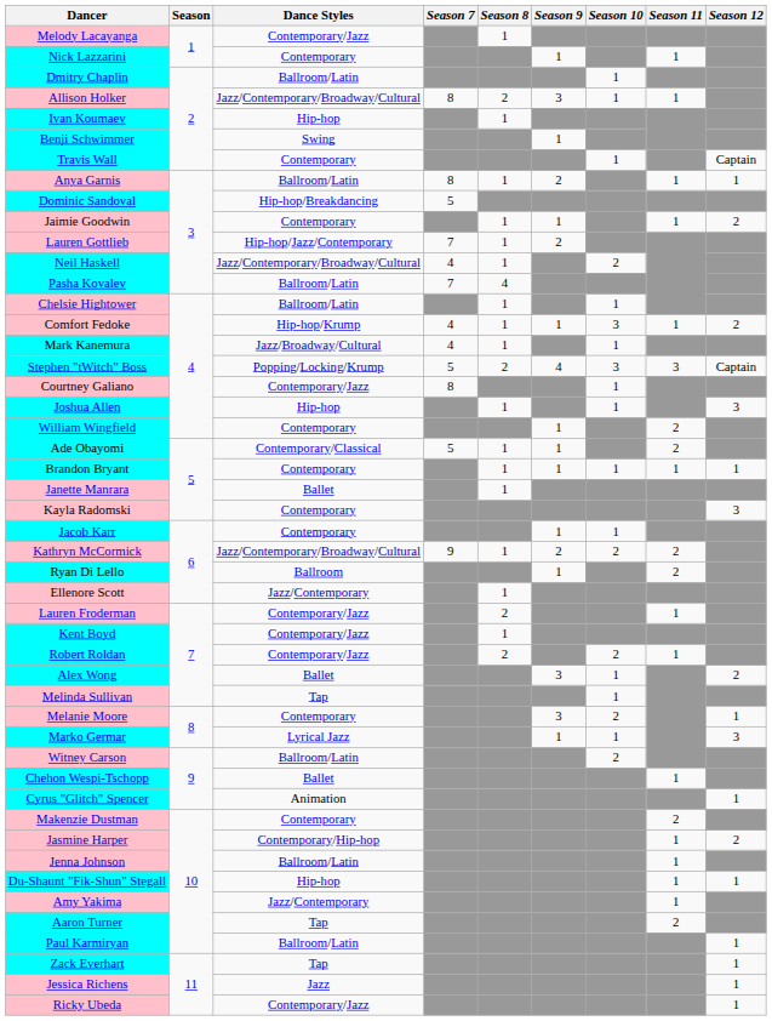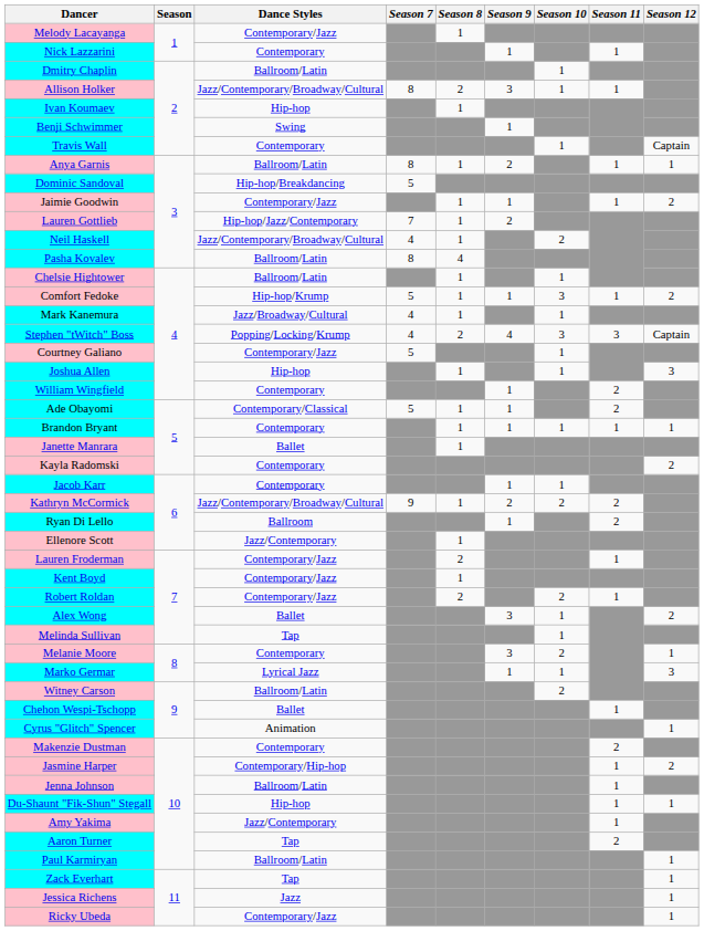 <table class="wikitable sortable"  style="text-align:center;">
 <tr>
 <th>Dancer</th>
 <th>Season</th>
 <th>Dance Styles</th>
 <th><em>Season 7</em></th>
 <th><em>Season 8</em></th>
 <th><em>Season 9</em></th>
 <th><em>Season 10</em></th>
 <th><em>Season 11</em></th>
 <th><em>Season 12</em></th>
 </tr>
 <tr>
 <td bgcolor="pink"><a href='#'>Melody Lacayanga</a></td>
 <td rowspan="2"><a href='#'>1</a></td>
 <td><a href='#'>Contemporary</a>/<a href='#'>Jazz</a></td>
 <td bgcolor="999999"></td>
 <td>1</td>
 <td bgcolor="999999"></td>
 <td bgcolor="999999"></td>
 <td bgcolor="999999"></td>
 <td bgcolor="999999"></td>
 </tr>
 <tr>
 <td bgcolor="cyan"><a href='#'>Nick Lazzarini</a></td>
 <td><a href='#'>Contemporary</a></td>
 <td bgcolor="999999"></td>
 <td bgcolor="999999"></td>
 <td>1</td>
 <td bgcolor="999999"></td>
 <td>1</td>
 <td bgcolor="999999"></td>
 </tr>
 <tr>
 <td bgcolor="cyan"><a href='#'>Dmitry Chaplin</a></td>
 <td rowspan="5"><a href='#'>2</a></td>
 <td><a href='#'>Ballroom</a>/<a href='#'>Latin</a></td>
 <td bgcolor="999999"></td>
 <td bgcolor="999999"></td>
 <td bgcolor="999999"></td>
 <td>1</td>
 <td bgcolor="999999"></td>
 <td bgcolor="999999"></td>
 </tr>
 <tr>
 <td bgcolor="pink"><a href='#'>Allison Holker</a></td>
 <td><a href='#'>Jazz</a>/<a href='#'>Contemporary</a>/<a href='#'>Broadway</a>/<a href='#'>Cultural</a></td>
 <td>8</td>
 <td>2</td>
 <td>3</td>
 <td>1</td>
 <td>1</td>
 <td bgcolor="999999"></td>
 </tr>
 <tr>
 <td bgcolor="cyan"><a href='#'>Ivan Koumaev</a></td>
 <td><a href='#'>Hip-hop</a></td>
 <td bgcolor="999999"></td>
 <td>1</td>
 <td bgcolor="999999"></td>
 <td bgcolor="999999"></td>
 <td rowspan=2 bgcolor="999999"></td>
 <td bgcolor="999999"></td>
 </tr>
 <tr>
 <td bgcolor="cyan"><a href='#'>Benji Schwimmer</a></td>
 <td><a href='#'>Swing</a></td>
 <td bgcolor="999999"></td>
 <td bgcolor="999999"></td>
 <td>1</td>
 <td bgcolor="999999"></td>
 <td bgcolor="999999"></td>
 </tr>
 <tr>
 <td bgcolor="cyan"><a href='#'>Travis Wall</a></td>
 <td><a href='#'>Contemporary</a></td>
 <td bgcolor="999999"></td>
 <td bgcolor="999999"></td>
 <td bgcolor="999999"></td>
 <td>1</td>
 <td bgcolor="999999"></td>
 <td>Captain</td>
 </tr>
 <tr>
 <td bgcolor="pink"><a href='#'>Anya Garnis</a></td>
 <td rowspan=6><a href='#'>3</a></td>
 <td><a href='#'>Ballroom</a>/<a href='#'>Latin</a></td>
 <td>8</td>
 <td>1</td>
 <td>2</td>
 <td bgcolor="999999"></td>
 <td>1</td>
 <td>1</td>
 </tr>
 <tr>
 <td bgcolor="cyan"><a href='#'>Dominic Sandoval</a></td>
 <td><a href='#'>Hip-hop</a>/<a href='#'>Breakdancing</a></td>
 <td>5</td>
 <td bgcolor="999999"></td>
 <td bgcolor="999999"></td>
 <td bgcolor="999999"></td>
 <td bgcolor="999999"></td>
 <td bgcolor="999999"></td>
 </tr>
 <tr>
 <td bgcolor="pink">Jaimie Goodwin</td>
-<td><a href='#'>Contemporary</a></td>
+<td><a href='#'>Contemporary</a>/<a href='#'>Jazz</a></td>
 <td bgcolor="999999"></td>
 <td>1</td>
 <td>1</td>
 <td bgcolor="999999"></td>
 <td>1</td>
 <td>2</td>
 </tr>
 <tr>
 <td bgcolor="pink"><a href='#'>Lauren Gottlieb</a></td>
 <td><a href='#'>Hip-hop</a>/<a href='#'>Jazz</a>/<a href='#'>Contemporary</a></td>
 <td>7</td>
 <td>1</td>
 <td>2</td>
 <td bgcolor="999999"></td>
 <td rowspan=4 bgcolor="999999"></td>
 <td bgcolor="999999"></td>
 </tr>
 <tr>
 <td bgcolor="cyan"><a href='#'>Neil Haskell</a></td>
 <td><a href='#'>Jazz</a>/<a href='#'>Contemporary</a>/<a href='#'>Broadway</a>/<a href='#'>Cultural</a></td>
 <td>4</td>
 <td>1</td>
 <td bgcolor="999999"></td>
 <td>2</td>
 <td bgcolor="999999"></td>
 </tr>
 <tr>
 <td bgcolor="cyan"><a href='#'>Pasha Kovalev</a></td>
 <td><a href='#'>Ballroom</a>/<a href='#'>Latin</a></td>
-<td>7</td>
+<td>8</td>
 <td>4</td>
 <td bgcolor="999999"></td>
 <td bgcolor="999999"></td>
 <td bgcolor="999999"></td>
 </tr>
 <tr>
 <td bgcolor="pink"><a href='#'>Chelsie Hightower</a></td>
 <td rowspan=7><a href='#'>4</a></td>
 <td><a href='#'>Ballroom</a>/<a href='#'>Latin</a></td>
 <td bgcolor="999999"></td>
 <td>1</td>
 <td bgcolor="999999"></td>
 <td>1</td>
 <td bgcolor="999999"></td>
 </tr>
 <tr>
 <td bgcolor="pink">Comfort Fedoke</td>
 <td><a href='#'>Hip-hop</a>/<a href='#'>Krump</a></td>
-<td>4</td>
+<td>5</td>
 <td>1</td>
 <td>1</td>
 <td>3</td>
 <td>1</td>
 <td>2</td>
 </tr>
 <tr>
 <td bgcolor="cyan">Mark Kanemura</td>
 <td><a href='#'>Jazz</a>/<a href='#'>Broadway</a>/<a href='#'>Cultural</a></td>
 <td>4</td>
 <td>1</td>
 <td bgcolor="999999"></td>
 <td>1</td>
 <td bgcolor="999999"></td>
 <td bgcolor="999999"></td>
 </tr>
 <tr>
 <td bgcolor="cyan"><a href='#'>Stephen "tWitch" Boss</a></td>
 <td><a href='#'>Popping</a>/<a href='#'>Locking</a>/<a href='#'>Krump</a></td>
-<td>5</td>
+<td>4</td>
 <td>2</td>
 <td>4</td>
 <td>3</td>
 <td>3</td>
 <td>Captain</td>
 </tr>
 <tr>
 <td bgcolor="pink">Courtney Galiano</td>
 <td><a href='#'>Contemporary</a>/<a href='#'>Jazz</a></td>
-<td align="center">8</td>
+<td align="center">5</td>
 <td bgcolor="999999"></td>
 <td bgcolor="999999"></td>
 <td align="center">1</td>
 <td rowspan=2 bgcolor="999999"></td>
 <td bgcolor="999999"></td>
 </tr>
 <tr>
 <td bgcolor="cyan"><a href='#'>Joshua Allen</a></td>
 <td><a href='#'>Hip-hop</a></td>
 <td bgcolor="999999"></td>
 <td align="center">1</td>
 <td bgcolor="999999"></td>
 <td>1</td>
 <td>3</td>
 </tr>
 <tr>
 <td bgcolor="cyan"><a href='#'>William Wingfield</a></td>
 <td><a href='#'>Contemporary</a></td>
 <td bgcolor="999999"></td>
 <td bgcolor="999999"></td>
 <td>1</td>
 <td bgcolor="999999"></td>
 <td>2</td>
 <td bgcolor="999999"></td>
 </tr>
 <tr>
 <td bgcolor="cyan">Ade Obayomi</td>
 <td rowspan="4"><a href='#'>5</a></td>
 <td><a href='#'>Contemporary</a>/<a href='#'>Classical</a></td>
 <td>5</td>
 <td>1</td>
 <td>1</td>
 <td bgcolor="999999"></td>
 <td>2</td>
 <td bgcolor="999999"></td>
 </tr>
 <tr>
 <td bgcolor="cyan">Brandon Bryant</td>
 <td><a href='#'>Contemporary</a></td>
 <td bgcolor="999999"></td>
 <td>1</td>
 <td>1</td>
 <td>1</td>
 <td>1</td>
 <td>1</td>
 </tr>
 <tr>
 <td bgcolor="pink"><a href='#'>Janette Manrara</a></td>
 <td><a href='#'>Ballet</a></td>
 <td bgcolor="999999"></td>
 <td>1</td>
 <td bgcolor="999999"></td>
 <td bgcolor="999999"></td>
 <td bgcolor="999999"></td>
 <td bgcolor="999999"></td>
 </tr>
 <tr>
 <td bgcolor="pink">Kayla Radomski</td>
 <td><a href='#'>Contemporary</a></td>
 <td bgcolor="999999"></td>
 <td bgcolor="999999"></td>
 <td bgcolor="999999"></td>
 <td bgcolor="999999"></td>
 <td bgcolor="999999"></td>
-<td>3</td>
+<td>2</td>
 </tr>
 <tr>
 <td bgcolor="cyan"><a href='#'>Jacob Karr</a></td>
 <td rowspan="4"><a href='#'>6</a></td>
 <td><a href='#'>Contemporary</a></td>
 <td bgcolor="999999"></td>
 <td bgcolor="999999"></td>
 <td>1</td>
 <td>1</td>
 <td bgcolor="999999"></td>
 <td bgcolor="999999"></td>
 </tr>
 <tr>
 <td bgcolor="pink"><a href='#'>Kathryn McCormick</a></td>
 <td><a href='#'>Jazz</a>/<a href='#'>Contemporary</a>/<a href='#'>Broadway</a>/<a href='#'>Cultural</a></td>
 <td>9</td>
 <td>1</td>
 <td>2</td>
 <td>2</td>
 <td>2</td>
 <td bgcolor="999999"></td>
 </tr>
 <tr>
 <td bgcolor="cyan">Ryan Di Lello</td>
 <td><a href='#'>Ballroom</a></td>
 <td bgcolor="999999"></td>
 <td bgcolor="999999"></td>
 <td>1</td>
 <td bgcolor="999999"></td>
 <td>2</td>
 <td bgcolor="999999"></td>
 </tr>
 <tr>
 <td bgcolor="pink">Ellenore Scott</td>
 <td><a href='#'>Jazz</a>/<a href='#'>Contemporary</a></td>
 <td bgcolor="999999"></td>
 <td>1</td>
 <td bgcolor="999999"></td>
 <td bgcolor="999999"></td>
 <td bgcolor="999999"></td>
 <td bgcolor="999999"></td>
 </tr>
 <tr>
 <td bgcolor="pink"><a href='#'>Lauren Froderman</a></td>
 <td rowspan="5"><a href='#'>7</a></td>
 <td><a href='#'>Contemporary</a>/<a href='#'>Jazz</a></td>
 <td bgcolor="999999"></td>
 <td>2</td>
 <td bgcolor="999999"></td>
 <td bgcolor="999999"></td>
 <td>1</td>
 <td bgcolor="999999"></td>
 </tr>
 <tr>
 <td bgcolor="cyan"><a href='#'>Kent Boyd</a></td>
 <td><a href='#'>Contemporary</a>/<a href='#'>Jazz</a></td>
 <td bgcolor="999999"></td>
 <td>1</td>
 <td bgcolor="999999"></td>
 <td bgcolor="999999"></td>
 <td bgcolor="999999"></td>
 <td bgcolor="999999"></td>
 </tr>
 <tr>
 <td bgcolor="cyan"><a href='#'>Robert Roldan</a></td>
 <td><a href='#'>Contemporary</a>/<a href='#'>Jazz</a></td>
 <td bgcolor="999999"></td>
 <td>2</td>
 <td bgcolor="999999"></td>
 <td>2</td>
 <td>1</td>
 <td bgcolor="999999"></td>
 </tr>
 <tr>
 <td bgcolor="cyan"><a href='#'>Alex Wong</a></td>
 <td><a href='#'>Ballet</a></td>
 <td bgcolor="999999"></td>
 <td bgcolor="999999"></td>
 <td>3</td>
 <td>1</td>
 <td rowspan=5 bgcolor="999999"></td>
 <td>2</td>
 </tr>
 <tr>
 <td bgcolor="pink"><a href='#'>Melinda Sullivan</a></td>
 <td><a href='#'>Tap</a></td>
 <td bgcolor="999999"></td>
 <td bgcolor="999999"></td>
 <td bgcolor="999999"></td>
 <td>1</td>
 <td bgcolor="999999"></td>
 </tr>
 <tr>
 <td bgcolor="pink"><a href='#'>Melanie Moore</a></td>
 <td rowspan="2"><a href='#'>8</a></td>
 <td><a href='#'>Contemporary</a></td>
 <td bgcolor="999999"></td>
 <td bgcolor="999999"></td>
 <td>3</td>
 <td>2</td>
 <td>1</td>
 </tr>
 <tr>
 <td bgcolor="cyan"><a href='#'>Marko Germar</a></td>
 <td><a href='#'>Lyrical Jazz</a></td>
 <td bgcolor="999999"></td>
 <td bgcolor="999999"></td>
 <td>1</td>
 <td>1</td>
 <td>3</td>
 </tr>
 <tr>
 <td bgcolor="pink"><a href='#'>Witney Carson</a></td>
 <td rowspan="3"><a href='#'>9</a></td>
 <td><a href='#'>Ballroom</a>/<a href='#'>Latin</a></td>
 <td bgcolor="999999"></td>
 <td bgcolor="999999"></td>
 <td bgcolor="999999"></td>
 <td>2</td>
 <td bgcolor="999999"></td>
 </tr>
 <tr>
 <td bgcolor="cyan"><a href='#'>Chehon Wespi-Tschopp</a></td>
 <td><a href='#'>Ballet</a></td>
 <td bgcolor="999999"></td>
 <td bgcolor="999999"></td>
 <td bgcolor="999999"></td>
 <td bgcolor="999999"></td>
 <td>1</td>
 <td bgcolor="999999"></td>
 </tr>
 <tr>
 <td bgcolor="cyan"><a href='#'>Cyrus "Glitch" Spencer</a></td>
 <td>Animation</td>
 <td bgcolor="999999"></td>
 <td bgcolor="999999"></td>
 <td bgcolor="999999"></td>
 <td bgcolor="999999"></td>
 <td bgcolor="999999"></td>
 <td>1</td>
 </tr>
 <tr>
 <td bgcolor="pink"><a href='#'>Makenzie Dustman</a></td>
 <td rowspan="7"><a href='#'>10</a></td>
 <td><a href='#'>Contemporary</a></td>
 <td bgcolor="999999"></td>
 <td bgcolor="999999"></td>
 <td bgcolor="999999"></td>
 <td bgcolor="999999"></td>
 <td>2</td>
 <td bgcolor="999999"></td>
 </tr>
 <tr>
 <td bgcolor="pink"><a href='#'>Jasmine Harper</a></td>
 <td><a href='#'>Contemporary</a>/<a href='#'>Hip-hop</a></td>
 <td bgcolor="999999"></td>
 <td bgcolor="999999"></td>
 <td bgcolor="999999"></td>
 <td bgcolor="999999"></td>
 <td>1</td>
 <td>2</td>
 </tr>
 <tr>
 <td bgcolor="pink"><a href='#'>Jenna Johnson</a></td>
 <td><a href='#'>Ballroom</a>/<a href='#'>Latin</a></td>
 <td bgcolor="999999"></td>
 <td bgcolor="999999"></td>
 <td bgcolor="999999"></td>
 <td bgcolor="999999"></td>
 <td>1</td>
 <td bgcolor="999999"></td>
 </tr>
 <tr>
 <td bgcolor="cyan"><a href='#'>Du-Shaunt "Fik-Shun" Stegall</a></td>
 <td><a href='#'>Hip-hop</a></td>
 <td bgcolor="999999"></td>
 <td bgcolor="999999"></td>
 <td bgcolor="999999"></td>
 <td bgcolor="999999"></td>
 <td>1</td>
 <td>1</td>
 </tr>
 <tr>
 <td bgcolor="pink"><a href='#'>Amy Yakima</a></td>
 <td><a href='#'>Jazz</a>/<a href='#'>Contemporary</a></td>
 <td bgcolor="999999"></td>
 <td bgcolor="999999"></td>
 <td bgcolor="999999"></td>
 <td bgcolor="999999"></td>
 <td>1</td>
 <td bgcolor="999999"></td>
 </tr>
 <tr>
 <td bgcolor="cyan"><a href='#'>Aaron Turner</a></td>
 <td><a href='#'>Tap</a></td>
 <td bgcolor="999999"></td>
 <td bgcolor="999999"></td>
 <td bgcolor="999999"></td>
 <td bgcolor="999999"></td>
 <td>2</td>
 <td bgcolor="999999"></td>
 </tr>
 <tr>
 <td bgcolor="cyan"><a href='#'>Paul Karmiryan</a></td>
 <td><a href='#'>Ballroom</a>/<a href='#'>Latin</a></td>
 <td bgcolor="999999"></td>
 <td bgcolor="999999"></td>
 <td bgcolor="999999"></td>
 <td bgcolor="999999"></td>
 <td bgcolor="999999"></td>
 <td>1</td>
 </tr>
 <tr>
 <td bgcolor="cyan"><a href='#'>Zack Everhart</a></td>
 <td rowspan="3"><a href='#'>11</a></td>
 <td><a href='#'>Tap</a></td>
 <td bgcolor="999999"></td>
 <td bgcolor="999999"></td>
 <td bgcolor="999999"></td>
 <td bgcolor="999999"></td>
 <td bgcolor="999999"></td>
 <td>1</td>
 </tr>
 <tr>
 <td bgcolor="pink"><a href='#'>Jessica Richens</a></td>
 <td><a href='#'>Jazz</a></td>
 <td bgcolor="999999"></td>
 <td bgcolor="999999"></td>
 <td bgcolor="999999"></td>
 <td bgcolor="999999"></td>
 <td bgcolor="999999"></td>
 <td>1</td>
 </tr>
 <tr>
 <td bgcolor="pink"><a href='#'>Ricky Ubeda</a></td>
 <td><a href='#'>Contemporary</a>/<a href='#'>Jazz</a></td>
 <td bgcolor="999999"></td>
 <td bgcolor="999999"></td>
 <td bgcolor="999999"></td>
 <td bgcolor="999999"></td>
 <td bgcolor="999999"></td>
 <td>1</td>
 </tr>
 </table>
